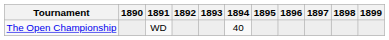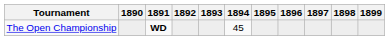 <table class="wikitable" style="font-size:95%;text-align:center;">
 <tr>
 <th>Tournament</th>
 <th>1890</th>
 <th>1891</th>
 <th>1892</th>
 <th>1893</th>
 <th>1894</th>
 <th>1895</th>
 <th>1896</th>
 <th>1897</th>
 <th>1898</th>
 <th>1899</th>
 </tr>
 <tr>
 <td align=left><a href='#'>The Open Championship</a></td>
 <td style="background:#eeeeee;"></td>
-<td>WD</td>
+<td><strong>WD</strong></td>
 <td style="background:#eeeeee;"></td>
 <td style="background:#eeeeee;"></td>
-<td>40</td>
+<td>45</td>
 <td style="background:#eeeeee;"></td>
 <td style="background:#eeeeee;"></td>
 <td style="background:#eeeeee;"></td>
 <td style="background:#eeeeee;"></td>
 <td style="background:#eeeeee;"></td>
 </tr>
 </table>
